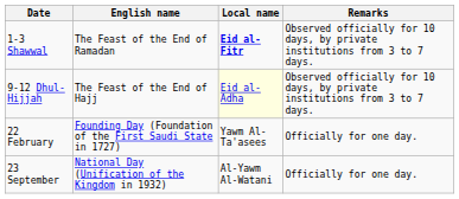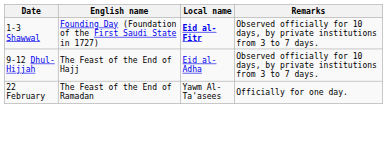 <table class="wikitable">
 <tr>
 <th>Date</th>
 <th>English name</th>
 <th>Local name</th>
 <th>Remarks</th>
 </tr>
 <tr>
 <td>1-3 <a href='#'>Shawwal</a></td>
-<td>The Feast of the End of Ramadan</td>
+<td><a href='#'>Founding Day</a> (Foundation of the <a href='#'>First Saudi State</a> in 1727)</td>
 <td><strong><a href='#'>Eid al-Fitr</a></strong></td>
 <td>Observed officially for 10 days, by private institutions from 3 to 7 days.</td>
 </tr>
 <tr>
 <td>9-12 <a href='#'>Dhul-Hijjah</a></td>
 <td>The Feast of the End of Hajj</td>
-<td style="background: lightyellow;"><a href='#'>Eid al-Adha</a></td>
+<td><a href='#'>Eid al-Adha</a></td>
 <td>Observed officially for 10 days, by private institutions from 3 to 7 days.</td>
 </tr>
 <tr>
 <td>22 February</td>
-<td><a href='#'>Founding Day</a> (Foundation of the <a href='#'>First Saudi State</a> in 1727)</td>
+<td>The Feast of the End of Ramadan</td>
 <td>Yawm Al-Ta'asees</td>
 <td>Officially for one day.</td>
 </tr>
-<tr>
-<td>23 September</td>
-<td><a href='#'>National Day</a> (<a href='#'>Unification of the Kingdom</a> in 1932)</td>
-<td>Al-Yawm Al-Watani</td>
-<td>Officially for one day.</td>
-</tr>
 </table>
